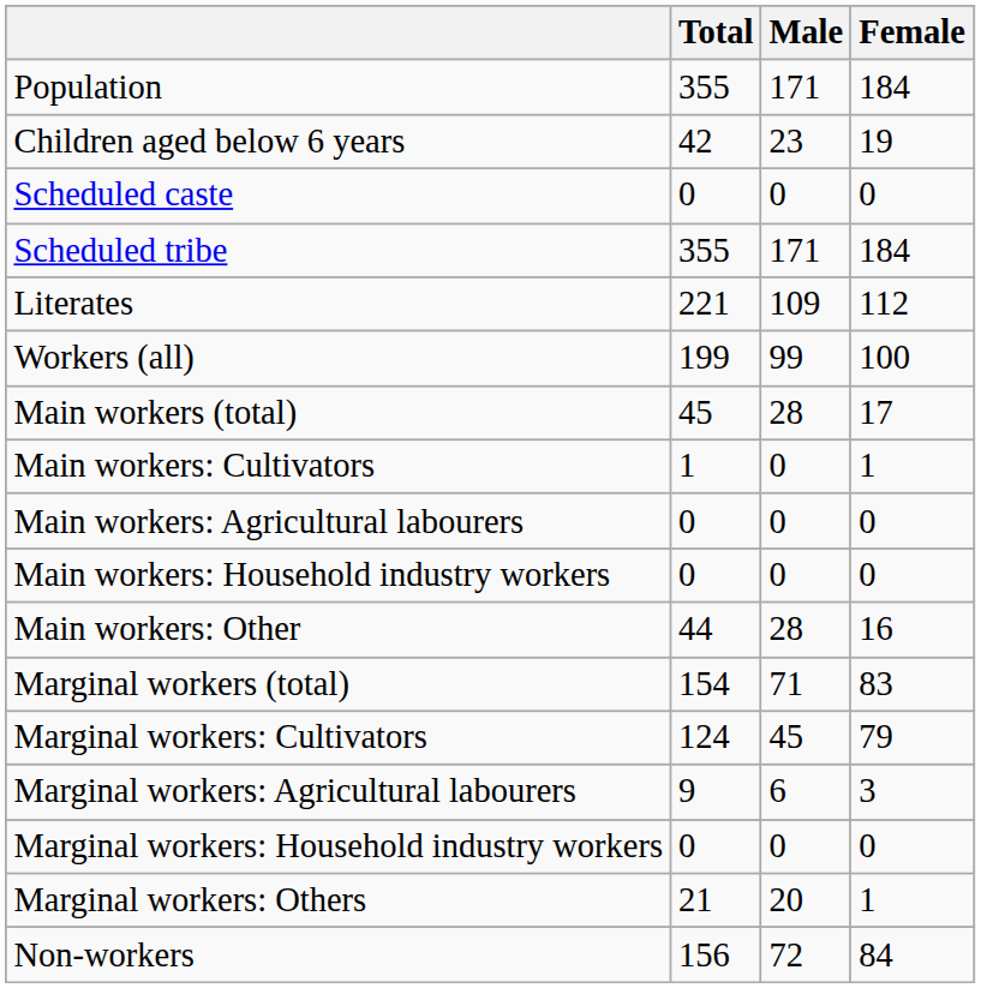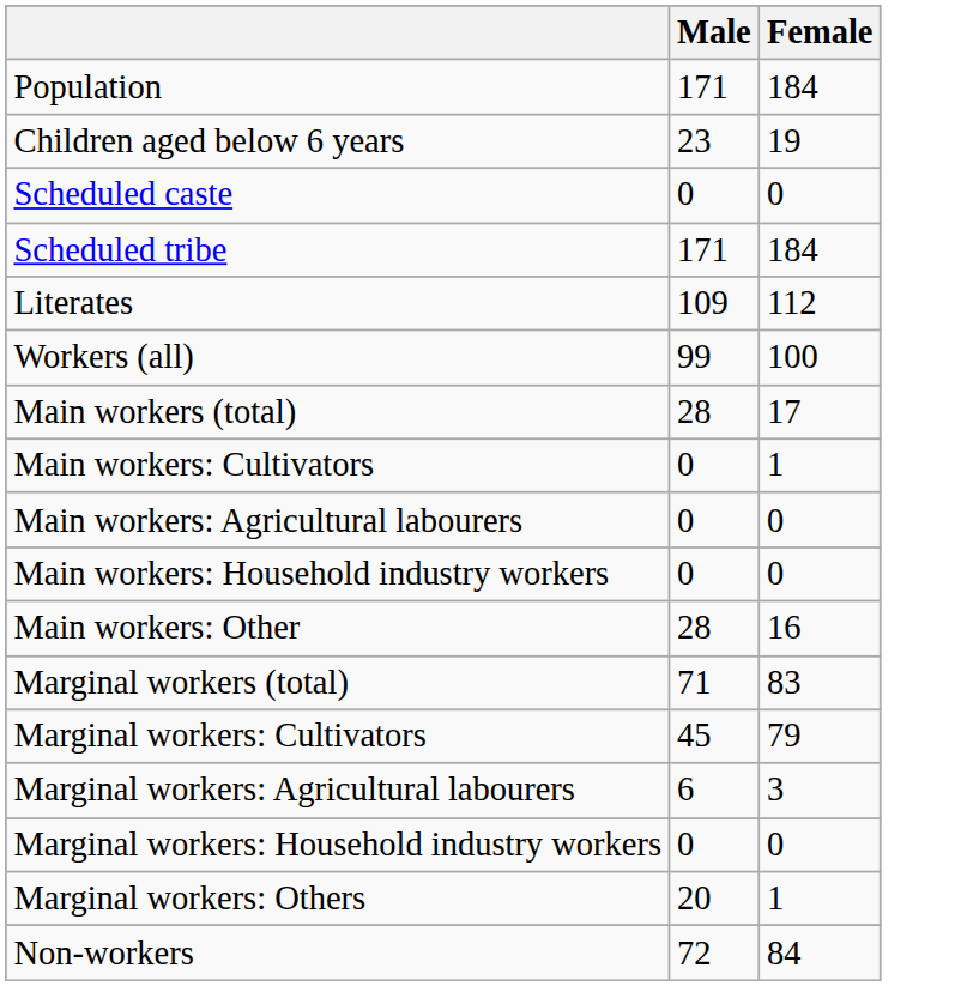 <table class="wikitable sortable">
 <tr>
 <th></th>
-<th>Total</th>
 <th>Male</th>
 <th>Female</th>
 </tr>
 <tr>
 <td>Population</td>
-<td>355</td>
 <td>171</td>
 <td>184</td>
 </tr>
 <tr>
 <td>Children aged below 6 years</td>
-<td>42</td>
 <td>23</td>
 <td>19</td>
 </tr>
 <tr>
 <td><a href='#'>Scheduled caste</a></td>
 <td>0</td>
 <td>0</td>
-<td>0</td>
 </tr>
 <tr>
 <td><a href='#'>Scheduled tribe</a></td>
-<td>355</td>
 <td>171</td>
 <td>184</td>
 </tr>
 <tr>
 <td>Literates</td>
-<td>221</td>
 <td>109</td>
 <td>112</td>
 </tr>
 <tr>
 <td>Workers (all)</td>
-<td>199</td>
 <td>99</td>
 <td>100</td>
 </tr>
 <tr>
 <td>Main workers (total)</td>
-<td>45</td>
 <td>28</td>
 <td>17</td>
 </tr>
 <tr>
 <td>Main workers: Cultivators</td>
-<td>1</td>
 <td>0</td>
 <td>1</td>
 </tr>
 <tr>
 <td>Main workers: Agricultural labourers</td>
 <td>0</td>
 <td>0</td>
-<td>0</td>
 </tr>
 <tr>
 <td>Main workers: Household industry workers</td>
 <td>0</td>
 <td>0</td>
-<td>0</td>
 </tr>
 <tr>
 <td>Main workers: Other</td>
-<td>44</td>
 <td>28</td>
 <td>16</td>
 </tr>
 <tr>
 <td>Marginal workers (total)</td>
-<td>154</td>
 <td>71</td>
 <td>83</td>
 </tr>
 <tr>
 <td>Marginal workers: Cultivators</td>
-<td>124</td>
 <td>45</td>
 <td>79</td>
 </tr>
 <tr>
 <td>Marginal workers: Agricultural labourers</td>
-<td>9</td>
 <td>6</td>
 <td>3</td>
 </tr>
 <tr>
 <td>Marginal workers: Household industry workers</td>
 <td>0</td>
 <td>0</td>
-<td>0</td>
 </tr>
 <tr>
 <td>Marginal workers: Others</td>
-<td>21</td>
 <td>20</td>
 <td>1</td>
 </tr>
 <tr>
 <td>Non-workers</td>
-<td>156</td>
 <td>72</td>
 <td>84</td>
 </tr>
 </table>
